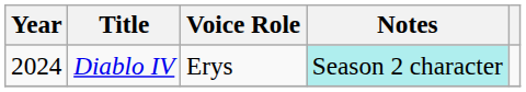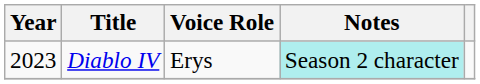 <table class="wikitable unsortable">
 <tr>
 <th>Year</th>
 <th>Title</th>
 <th>Voice Role</th>
 <th>Notes</th>
 <th></th>
 </tr>
 <tr>
-<td>2024</td>
+<td>2023</td>
 <td><em><a href='#'>Diablo IV</a></em></td>
 <td>Erys</td>
 <td style="background: paleturquoise;">Season 2 character</td>
 <td></td>
 </tr>
 <tr>
 </tr>
 </table>
